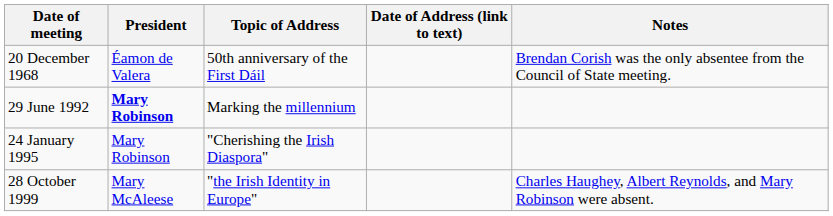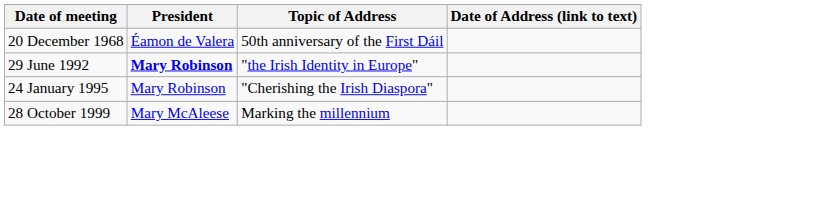 <table class="wikitable sortable">
 <tr>
 <th>Date of meeting</th>
 <th>President</th>
 <th>Topic of Address</th>
 <th>Date of Address (link to text)</th>
-<th>Notes</th>
 </tr>
 <tr>
 <td>20 December 1968</td>
 <td><a href='#'>Éamon de Valera</a></td>
 <td>50th anniversary of the <a href='#'>First Dáil</a></td>
 <td></td>
-<td><a href='#'>Brendan Corish</a> was the only absentee from the Council of State meeting.</td>
 </tr>
 <tr>
 <td>29 June 1992</td>
 <td><strong><a href='#'>Mary Robinson</a></strong></td>
-<td>Marking the <a href='#'>millennium</a></td>
-<td></td>
+<td>"<a href='#'>the Irish Identity in Europe</a>"</td>
 <td></td>
 </tr>
 <tr>
 <td>24 January 1995</td>
 <td><a href='#'>Mary Robinson</a></td>
 <td>"Cherishing the <a href='#'>Irish Diaspora</a>"</td>
 <td></td>
-<td></td>
 </tr>
 <tr>
 <td>28 October 1999</td>
 <td><a href='#'>Mary McAleese</a></td>
-<td>"<a href='#'>the Irish Identity in Europe</a>"</td>
+<td>Marking the <a href='#'>millennium</a></td>
 <td></td>
-<td><a href='#'>Charles Haughey</a>, <a href='#'>Albert Reynolds</a>, and <a href='#'>Mary Robinson</a> were absent.</td>
 </tr>
 </table>
